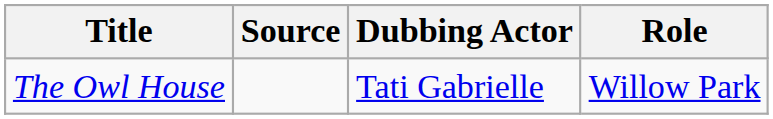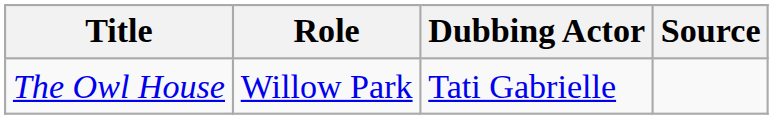 <table class="wikitable sortable">
 <tr>
 <th>Title</th>
+<th>Role</th>
+<th>Dubbing Actor</th>
 <th class="unsortable">Source</th>
-<th>Dubbing Actor</th>
-<th>Role</th>
 </tr>
 <tr>
 <td><em><a href='#'>The Owl House</a></em></td>
+<td><a href='#'>Willow Park</a></td>
+<td><a href='#'>Tati Gabrielle</a></td>
 <td></td>
-<td><a href='#'>Tati Gabrielle</a></td>
-<td><a href='#'>Willow Park</a></td>
 </tr>
 </table>
